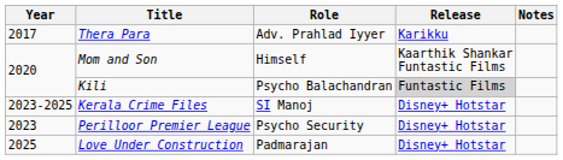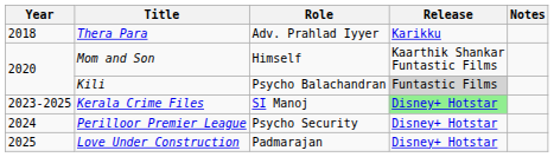 <table class="wikitable sortable">
 <tr>
 <th>Year</th>
 <th>Title</th>
 <th>Role</th>
 <th class"unsortable">Release</th>
 <th>Notes</th>
 </tr>
 <tr>
-<td>2017</td>
+<td>2018</td>
 <td><em><a href='#'>Thera Para</a></em></td>
 <td>Adv. Prahlad Iyyer</td>
 <td><a href='#'>Karikku</a></td>
 <td></td>
 </tr>
 <tr>
 <td rowspan=2>2020</td>
 <td><em>Mom and Son</em></td>
 <td>Himself</td>
 <td>Kaarthik Shankar<br> Funtastic Films</td>
 <td></td>
 </tr>
 <tr>
 <td><em>Kili</em></td>
 <td>Psycho Balachandran</td>
 <td style="background: lightgrey;">Funtastic Films</td>
 <td></td>
 </tr>
 <tr>
 <td>2023-2025</td>
 <td><em><a href='#'>Kerala Crime Files</a></em></td>
 <td><a href='#'>SI</a> Manoj</td>
-<td><a href='#'>Disney+ Hotstar</a></td>
+<td style="background: lightgreen;"><a href='#'>Disney+ Hotstar</a></td>
 <td></td>
 </tr>
 <tr>
-<td>2023</td>
+<td>2024</td>
 <td><em><a href='#'>Perilloor Premier League</a></em></td>
 <td>Psycho Security</td>
 <td><a href='#'>Disney+ Hotstar</a></td>
 <td></td>
 </tr>
 <tr>
 <td>2025</td>
 <td><em><a href='#'>Love Under Construction</a></em></td>
 <td>Padmarajan</td>
 <td><a href='#'>Disney+ Hotstar</a></td>
 <td></td>
 </tr>
 </table>
